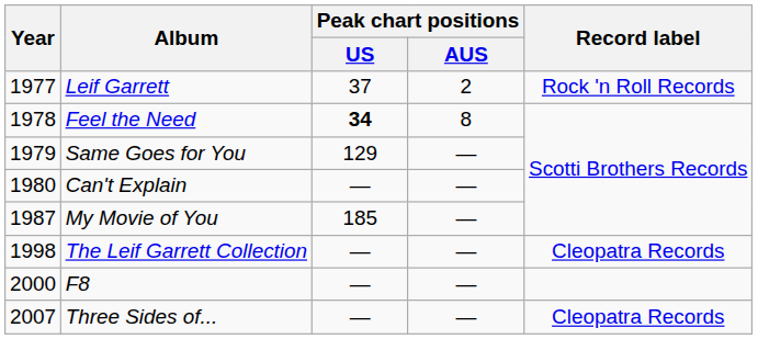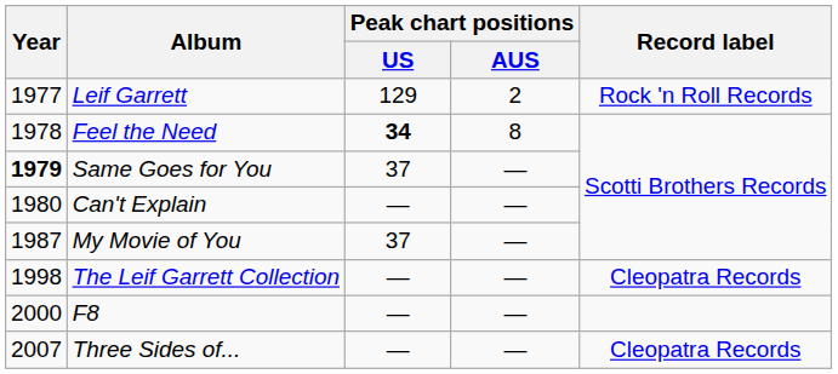 <table class="wikitable" style=text-align:center;>
 <tr>
 <th scope="col" rowspan="2">Year</th>
 <th scope="col" rowspan="2">Album</th>
 <th scope="col" colspan="2">Peak chart positions</th>
 <th scope="col" rowspan="2">Record label</th>
 </tr>
 <tr>
 <th scope="col"><a href='#'>US</a></th>
 <th scope="col"><a href='#'>AUS</a><br></th>
 </tr>
 <tr>
 <td>1977</td>
 <td align=left><em><a href='#'>Leif Garrett</a></em></td>
-<td>37</td>
+<td>129</td>
 <td>2</td>
 <td><a href='#'>Rock 'n Roll Records</a></td>
 </tr>
 <tr>
 <td>1978</td>
 <td align=left><em><a href='#'>Feel the Need</a></em></td>
 <td><strong>34</strong></td>
 <td>8</td>
 <td rowspan="4"><a href='#'>Scotti Brothers Records</a></td>
 </tr>
 <tr>
-<td>1979</td>
+<td><strong>1979</strong></td>
 <td align=left><em>Same Goes for You</em></td>
-<td>129</td>
+<td>37</td>
 <td>—</td>
 </tr>
 <tr>
 <td>1980</td>
 <td align=left><em>Can't Explain</em></td>
 <td>—</td>
 <td>—</td>
 </tr>
 <tr>
 <td>1987</td>
 <td align=left><em>My Movie of You</em></td>
-<td>185</td>
+<td>37</td>
 <td>—</td>
 </tr>
 <tr>
 <td>1998</td>
 <td align=left><em><a href='#'>The Leif Garrett Collection</a></em></td>
 <td>—</td>
 <td>—</td>
 <td><a href='#'>Cleopatra Records</a></td>
 </tr>
 <tr>
 <td>2000</td>
 <td align=left><em>F8</em></td>
 <td>—</td>
 <td>—</td>
 <td></td>
 </tr>
 <tr>
 <td>2007</td>
 <td align=left><em>Three Sides of...</em></td>
 <td>—</td>
 <td>—</td>
 <td><a href='#'>Cleopatra Records</a></td>
 </tr>
 </table>
